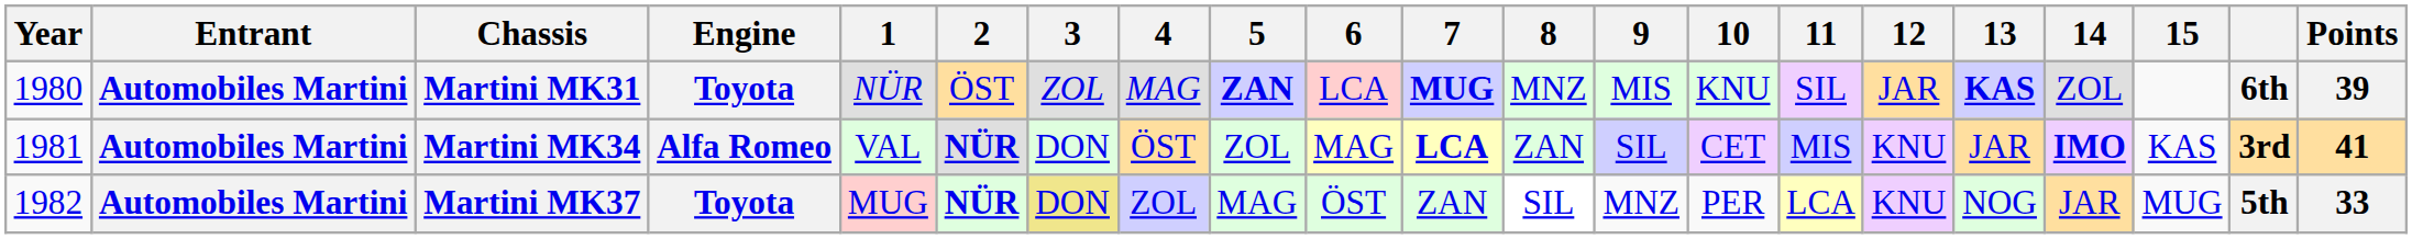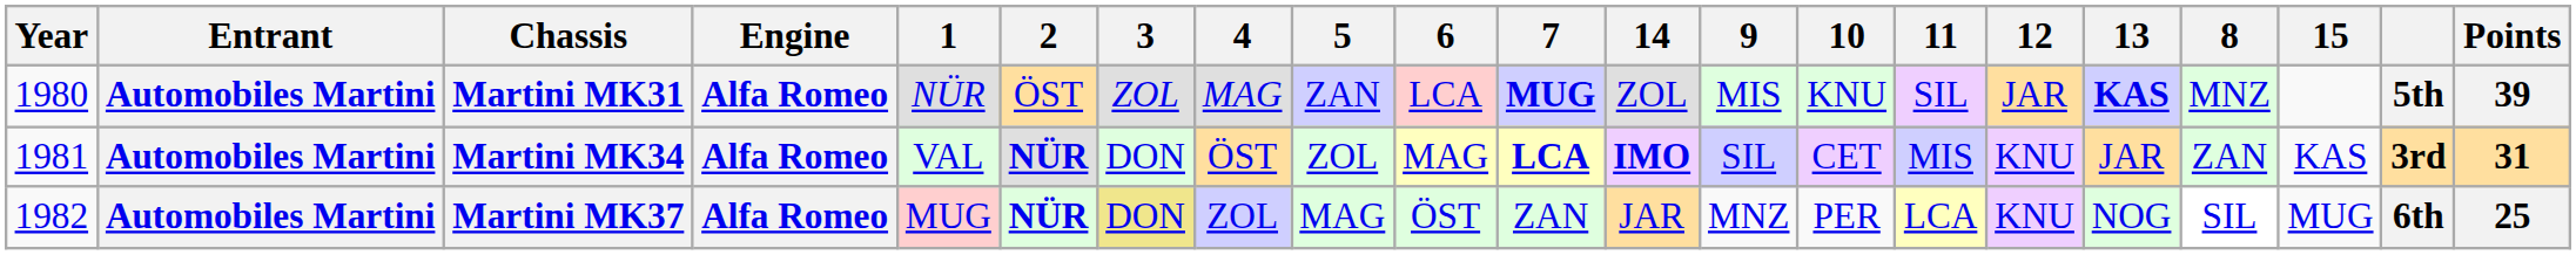 <table class="wikitable" style="text-align:center; font-size:85%">
 <tr>
 <th>Year</th>
 <th>Entrant</th>
 <th>Chassis</th>
 <th>Engine</th>
 <th>1</th>
 <th>2</th>
 <th>3</th>
 <th>4</th>
 <th>5</th>
 <th>6</th>
 <th>7</th>
-<th>8</th>
+<th>14</th>
 <th>9</th>
 <th>10</th>
 <th>11</th>
 <th>12</th>
 <th>13</th>
-<th>14</th>
+<th>8</th>
 <th>15</th>
 <th></th>
 <th>Points</th>
 </tr>
 <tr>
 <td><a href='#'>1980</a></td>
 <th nowrap><a href='#'>Automobiles Martini</a></th>
 <th nowrap><a href='#'>Martini MK31</a></th>
-<th nowrap><a href='#'>Toyota</a></th>
+<th nowrap><a href='#'>Alfa Romeo</a></th>
 <td style="background:#DFDFDF;"><em><a href='#'>NÜR</a></em><br></td>
 <td style="background:#FFDF9F;"><a href='#'>ÖST</a><br></td>
 <td style="background:#DFDFDF;"><em><a href='#'>ZOL</a></em><br></td>
 <td style="background:#DFDFDF;"><em><a href='#'>MAG</a></em><br></td>
-<td style="background:#CFCFFF;"><strong><a href='#'>ZAN</a><br></strong></td>
+<td style="background:#CFCFFF;"><a href='#'>ZAN</a><br></td>
 <td style="background:#FFCFCF;"><a href='#'>LCA</a><br></td>
 <td style="background:#CFCFFF;"><strong><a href='#'>MUG</a></strong><br></td>
-<td style="background:#DFFFDF;"><a href='#'>MNZ</a><br></td>
+<td style="background:#DFDFDF;"><a href='#'>ZOL</a><br></td>
 <td style="background:#DFFFDF;"><a href='#'>MIS</a><br></td>
 <td style="background:#DFFFDF;"><a href='#'>KNU</a><br></td>
 <td style="background:#EFCFFF;"><a href='#'>SIL</a><br></td>
 <td style="background:#FFDF9F;"><a href='#'>JAR</a><br></td>
 <td style="background:#CFCFFF;"><strong><a href='#'>KAS</a></strong><br></td>
-<td style="background:#DFDFDF;"><a href='#'>ZOL</a><br></td>
+<td style="background:#DFFFDF;"><a href='#'>MNZ</a><br></td>
 <td></td>
-<th>6th</th>
+<th>5th</th>
 <th>39</th>
 </tr>
 <tr>
 <td><a href='#'>1981</a></td>
 <th nowrap><a href='#'>Automobiles Martini</a></th>
 <th nowrap><a href='#'>Martini MK34</a></th>
 <th nowrap><a href='#'>Alfa Romeo</a></th>
 <td style="background:#DFFFDF;"><a href='#'>VAL</a><br></td>
 <td style="background:#DFDFDF;"><strong><a href='#'>NÜR</a></strong><br></td>
 <td style="background:#DFFFDF;"><a href='#'>DON</a><br></td>
 <td style="background:#FFDF9F;"><a href='#'>ÖST</a><br></td>
 <td style="background:#DFFFDF;"><a href='#'>ZOL</a><br></td>
 <td style="background:#FFFFBF;"><a href='#'>MAG</a><br></td>
 <td style="background:#FFFFBF;"><strong><a href='#'>LCA</a></strong><br></td>
-<td style="background:#DFFFDF;"><a href='#'>ZAN</a><br></td>
+<td style="background:#EFCFFF;"><strong><a href='#'>IMO</a></strong><br></td>
 <td style="background:#CFCFFF;"><a href='#'>SIL</a><br></td>
 <td style="background:#EFCFFF;"><a href='#'>CET</a><br></td>
 <td style="background:#CFCFFF;"><a href='#'>MIS</a><br></td>
 <td style="background:#EFCFFF;"><a href='#'>KNU</a><br></td>
 <td style="background:#FFDF9F;"><a href='#'>JAR</a><br></td>
-<td style="background:#EFCFFF;"><strong><a href='#'>IMO</a></strong><br></td>
+<td style="background:#DFFFDF;"><a href='#'>ZAN</a><br></td>
 <td><a href='#'>KAS</a></td>
 <td style="background:#FFDF9F;"><strong>3rd</strong></td>
-<td style="background:#FFDF9F;"><strong>41</strong></td>
+<td style="background:#FFDF9F;"><strong>31</strong></td>
 </tr>
 <tr>
 <td><a href='#'>1982</a></td>
 <th nowrap><a href='#'>Automobiles Martini</a></th>
 <th nowrap><a href='#'>Martini MK37</a></th>
-<th nowrap><a href='#'>Toyota</a></th>
+<th nowrap><a href='#'>Alfa Romeo</a></th>
 <td style="background:#FFCFCF;"><a href='#'>MUG</a><br></td>
 <td style="background:#DFFFDF;"><strong><a href='#'>NÜR</a></strong><br></td>
 <td style="background: khaki;"><a href='#'>DON</a></td>
 <td style="background:#CFCFFF;"><a href='#'>ZOL</a><br></td>
 <td style="background:#DFFFDF;"><a href='#'>MAG</a><br></td>
 <td style="background:#DFFFDF;"><a href='#'>ÖST</a><br></td>
 <td style="background:#DFFFDF;"><a href='#'>ZAN</a><br></td>
-<td style="background:#FFFFFF;"><a href='#'>SIL</a><br></td>
+<td style="background:#FFDF9F;"><a href='#'>JAR</a><br></td>
 <td><a href='#'>MNZ</a></td>
 <td><a href='#'>PER</a></td>
 <td style="background:#FFFFBF;"><a href='#'>LCA</a><br></td>
 <td style="background:#EFCFFF;"><a href='#'>KNU</a><br></td>
 <td style="background:#DFFFDF;"><a href='#'>NOG</a><br></td>
-<td style="background:#FFDF9F;"><a href='#'>JAR</a><br></td>
+<td style="background:#FFFFFF;"><a href='#'>SIL</a><br></td>
 <td><a href='#'>MUG</a></td>
-<th>5th</th>
-<th>33</th>
+<th>6th</th>
+<th>25</th>
 </tr>
 </table>
